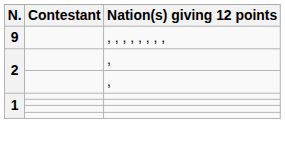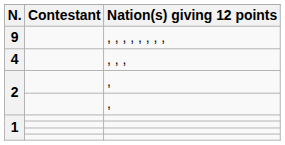 <table class="wikitable plainrowheaders">
 <tr>
 </tr>
 <tr>
 <th scope="col">N.</th>
 <th scope="col">Contestant</th>
 <th scope="col">Nation(s) giving 12 points</th>
 </tr>
 <tr>
 <th scope="row">9</th>
 <td></td>
 <td><strong></strong>, , , <strong></strong>, , <strong></strong>, <strong></strong>, <strong></strong>, </td>
+</tr>
+<tr>
+<th scope="row">4</th>
+<td></td>
+<td>, , , <strong></strong></td>
 </tr>
 <tr>
 <th scope="row" rowspan="2">2</th>
 <td></td>
 <td>, </td>
 </tr>
 <tr>
 <td></td>
 <td>, </td>
 </tr>
 <tr>
 <th scope="row" rowspan="4">1</th>
 <td></td>
 <td><strong></strong></td>
 </tr>
 <tr>
 <td></td>
 <td></td>
 </tr>
 <tr>
 <td></td>
 <td></td>
 </tr>
 <tr>
 <td></td>
 <td></td>
 </tr>
 </table>
